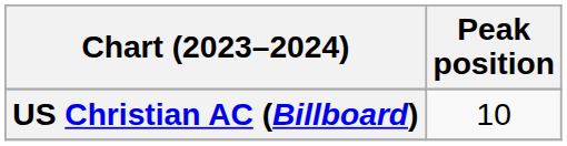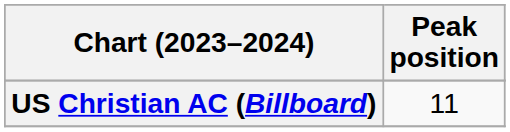 <table class="wikitable sortable plainrowheaders" style="text-align:center">
 <tr>
 <th scope="col">Chart (2023–2024)</th>
 <th scope="col">Peak<br> position</th>
 </tr>
 <tr>
 </tr>
 <tr>
 </tr>
 <tr>
 <th scope="row">US <a href='#'>Christian AC</a> (<em><a href='#'>Billboard</a></em>)</th>
-<td>10</td>
+<td>11</td>
 </tr>
 <tr>
 </tr>
 </table>
